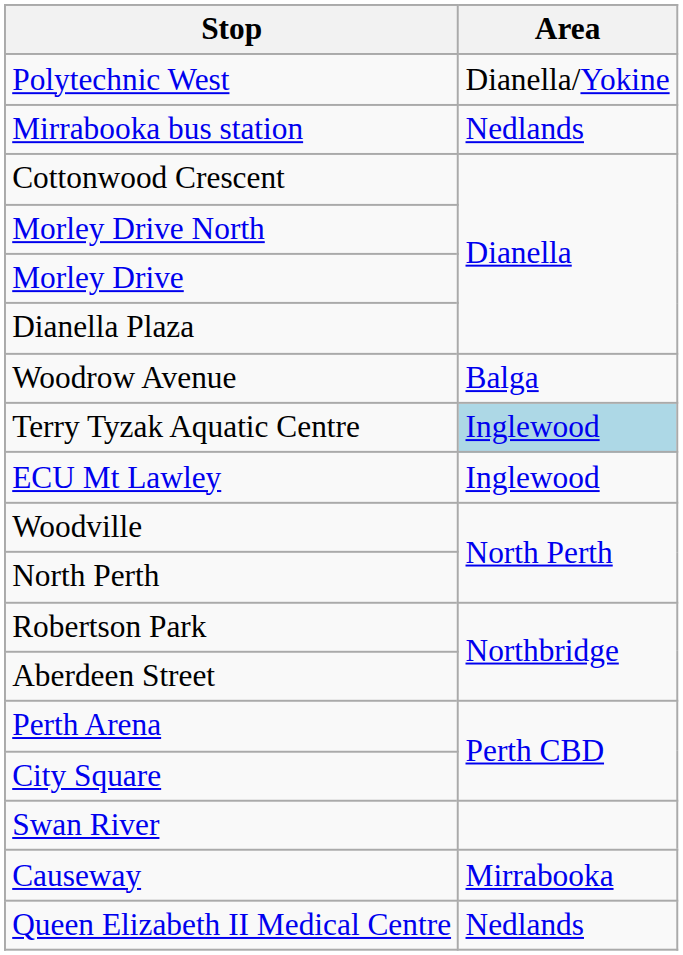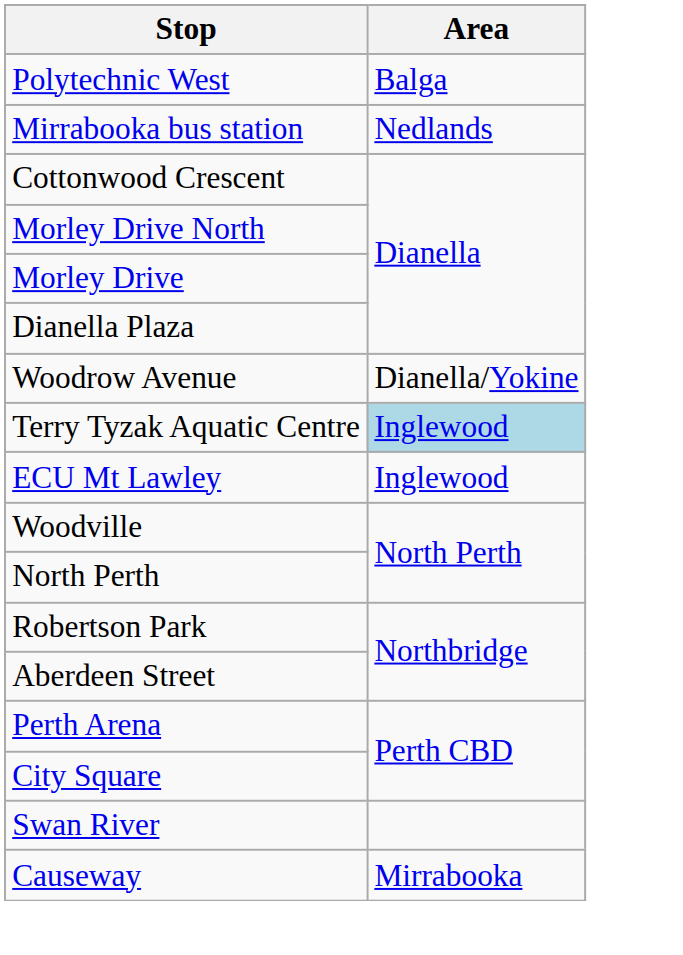 <table class=wikitable>
 <tr>
 <th>Stop</th>
 <th>Area</th>
 </tr>
 <tr>
 <td><a href='#'>Polytechnic West</a></td>
-<td>Dianella/<a href='#'>Yokine</a></td>
+<td><a href='#'>Balga</a></td>
 </tr>
 <tr>
 <td><a href='#'>Mirrabooka bus station</a></td>
 <td><a href='#'>Nedlands</a></td>
 </tr>
 <tr>
 <td>Cottonwood Crescent</td>
 <td rowspan=4><a href='#'>Dianella</a></td>
 </tr>
 <tr>
 <td><a href='#'>Morley Drive North</a></td>
 </tr>
 <tr>
 <td><a href='#'>Morley Drive</a></td>
 </tr>
 <tr>
 <td>Dianella Plaza</td>
 </tr>
 <tr>
 <td>Woodrow Avenue</td>
-<td><a href='#'>Balga</a></td>
+<td>Dianella/<a href='#'>Yokine</a></td>
 </tr>
 <tr>
 <td>Terry Tyzak Aquatic Centre</td>
 <td style="background: lightblue;"><a href='#'>Inglewood</a></td>
 </tr>
 <tr>
 <td><a href='#'>ECU Mt Lawley</a></td>
 <td><a href='#'>Inglewood</a></td>
 </tr>
 <tr>
 <td>Woodville</td>
 <td rowspan=2><a href='#'>North Perth</a></td>
 </tr>
 <tr>
 <td>North Perth</td>
 </tr>
 <tr>
 <td>Robertson Park</td>
 <td rowspan=2><a href='#'>Northbridge</a></td>
 </tr>
 <tr>
 <td>Aberdeen Street</td>
 </tr>
 <tr>
 <td><a href='#'>Perth Arena</a></td>
 <td rowspan=2><a href='#'>Perth CBD</a></td>
 </tr>
 <tr>
 <td><a href='#'>City Square</a></td>
 </tr>
 <tr>
 <td><a href='#'>Swan River</a></td>
 </tr>
 <tr>
 <td><a href='#'>Causeway</a></td>
 <td><a href='#'>Mirrabooka</a></td>
 </tr>
-<tr>
-<td><a href='#'>Queen Elizabeth II Medical Centre</a></td>
-<td><a href='#'>Nedlands</a></td>
-</tr>
 </table>
